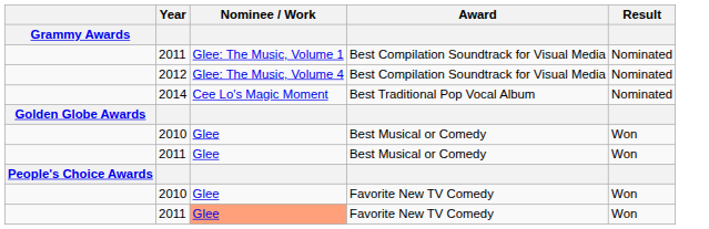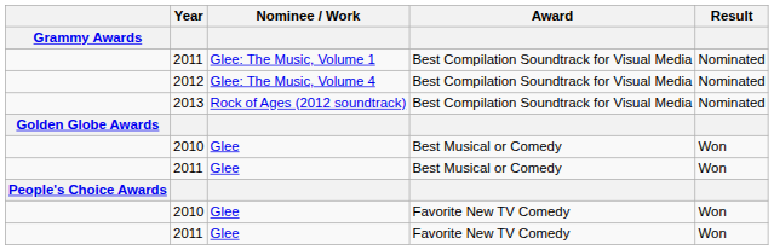 <table class="wikitable">
 <tr>
 <th></th>
 <th>Year</th>
 <th>Nominee / Work</th>
 <th>Award</th>
 <th>Result</th>
 </tr>
 <tr>
 <th><a href='#'>Grammy Awards</a></th>
 <th></th>
 <th></th>
 <th></th>
 <th></th>
 </tr>
 <tr>
 <td></td>
 <td>2011</td>
 <td><a href='#'>Glee: The Music, Volume 1</a></td>
 <td>Best Compilation Soundtrack for Visual Media</td>
 <td>Nominated</td>
 </tr>
 <tr>
 <td></td>
 <td>2012</td>
 <td><a href='#'>Glee: The Music, Volume 4</a></td>
 <td>Best Compilation Soundtrack for Visual Media</td>
 <td>Nominated</td>
 </tr>
 <tr>
 <td></td>
-<td>2014</td>
-<td><a href='#'>Cee Lo's Magic Moment</a></td>
-<td>Best Traditional Pop Vocal Album</td>
+<td>2013</td>
+<td><a href='#'>Rock of Ages (2012 soundtrack)</a></td>
+<td>Best Compilation Soundtrack for Visual Media</td>
 <td>Nominated</td>
 </tr>
 <tr>
 <th><a href='#'>Golden Globe Awards</a></th>
 <th></th>
 <th></th>
 <th></th>
 <th></th>
 </tr>
 <tr>
 <td></td>
 <td>2010</td>
 <td><a href='#'>Glee</a></td>
 <td>Best Musical or Comedy</td>
 <td>Won</td>
 </tr>
 <tr>
 <td></td>
 <td>2011</td>
 <td><a href='#'>Glee</a></td>
 <td>Best Musical or Comedy</td>
 <td>Won</td>
 </tr>
 <tr>
 <th><a href='#'>People's Choice Awards</a></th>
 <th></th>
 <th></th>
 <th></th>
 <th></th>
 </tr>
 <tr>
 <td></td>
 <td>2010</td>
 <td><a href='#'>Glee</a></td>
 <td>Favorite New TV Comedy</td>
 <td>Won</td>
 </tr>
 <tr>
 <td></td>
 <td>2011</td>
-<td style="background: lightsalmon;"><a href='#'>Glee</a></td>
+<td><a href='#'>Glee</a></td>
 <td>Favorite New TV Comedy</td>
 <td>Won</td>
 </tr>
 </table>
